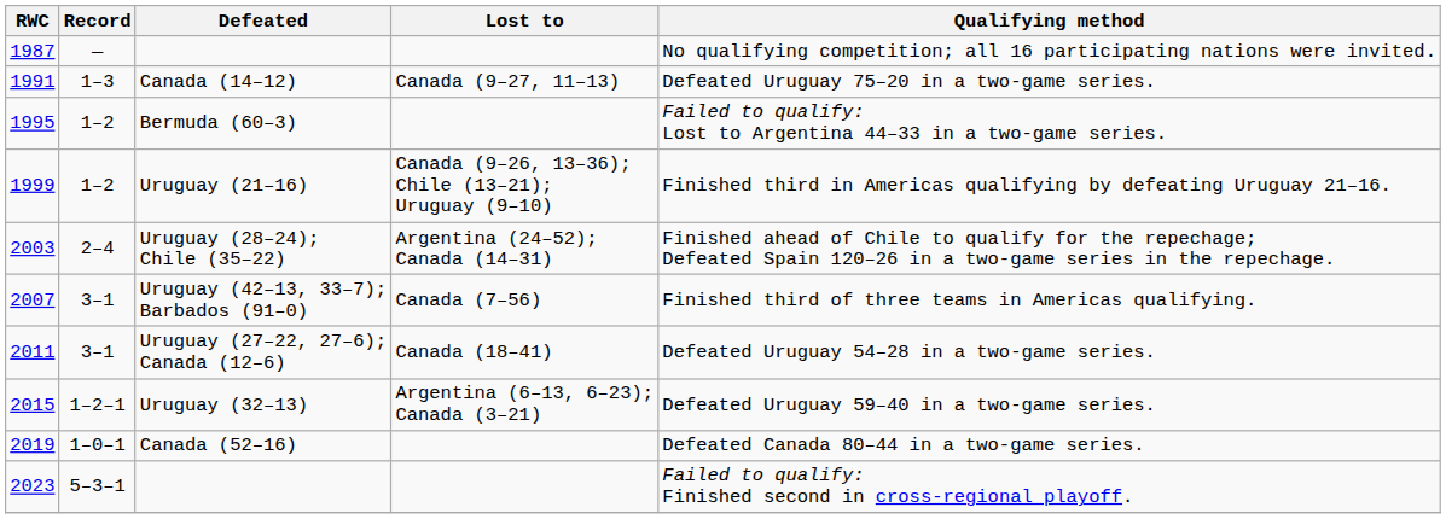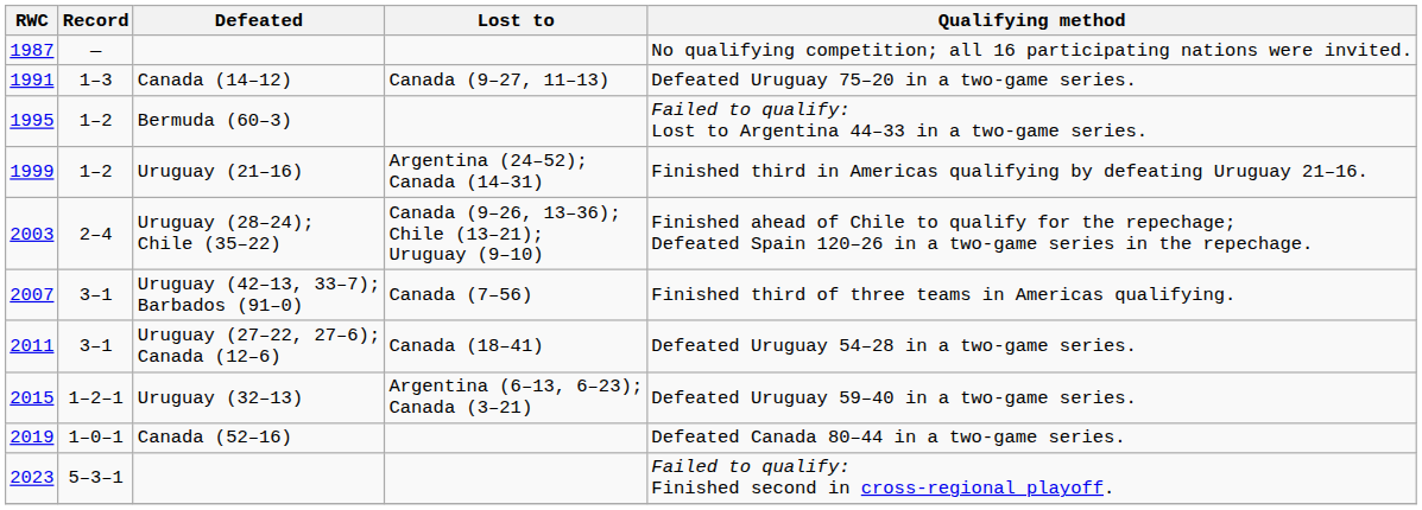 <table class="wikitable sortable">
 <tr>
 <th>RWC</th>
 <th>Record </th>
 <th>Defeated</th>
 <th>Lost to</th>
 <th>Qualifying method</th>
 </tr>
 <tr>
 <td align=center><a href='#'>1987</a></td>
 <td align=center>—</td>
 <td></td>
 <td></td>
 <td>No qualifying competition; all 16 participating nations were invited.</td>
 </tr>
 <tr>
 <td align=center><a href='#'>1991</a></td>
 <td align=center>1–3</td>
 <td>Canada (14–12)</td>
 <td>Canada (9–27, 11–13)</td>
 <td>Defeated Uruguay 75–20 in a two-game series.</td>
 </tr>
 <tr>
 <td align=center><a href='#'>1995</a></td>
 <td align=center>1–2</td>
 <td>Bermuda (60–3)</td>
 <td></td>
 <td><em>Failed to qualify:</em> <br> Lost to Argentina 44–33 in a two-game series.</td>
 </tr>
 <tr>
 <td align=center><a href='#'>1999</a></td>
 <td align=center>1–2</td>
 <td>Uruguay (21–16)</td>
-<td>Canada (9–26, 13–36); <br> Chile (13–21); <br> Uruguay (9–10)</td>
+<td>Argentina (24–52); <br> Canada (14–31)</td>
 <td>Finished third in Americas qualifying by defeating Uruguay 21–16.</td>
 </tr>
 <tr>
 <td align=center><a href='#'>2003</a></td>
 <td align=center>2–4</td>
 <td>Uruguay (28–24); <br> Chile (35–22)</td>
-<td>Argentina (24–52); <br> Canada (14–31)</td>
+<td>Canada (9–26, 13–36); <br> Chile (13–21); <br> Uruguay (9–10)</td>
 <td>Finished ahead of Chile to qualify for the repechage; <br> Defeated Spain 120–26 in a two-game series in the repechage.</td>
 </tr>
 <tr>
 <td align=center><a href='#'>2007</a></td>
 <td align=center>3–1</td>
 <td>Uruguay (42–13, 33–7); <br> Barbados (91–0)</td>
 <td>Canada (7–56)</td>
 <td>Finished third of three teams in Americas qualifying.</td>
 </tr>
 <tr>
 <td align=center><a href='#'>2011</a></td>
 <td align=center>3–1</td>
 <td>Uruguay (27–22, 27–6); <br> Canada (12–6)</td>
 <td>Canada (18–41)</td>
 <td>Defeated Uruguay 54–28 in a two-game series.</td>
 </tr>
 <tr>
 <td align=center><a href='#'>2015</a></td>
 <td align=center>1–2–1</td>
 <td>Uruguay (32–13)</td>
 <td>Argentina (6–13, 6–23); <br> Canada (3–21)</td>
 <td>Defeated Uruguay 59–40 in a two-game series.</td>
 </tr>
 <tr>
 <td align=center><a href='#'>2019</a></td>
 <td align=center>1–0–1</td>
 <td>Canada (52–16)</td>
 <td></td>
 <td>Defeated Canada 80–44 in a two-game series.</td>
 </tr>
 <tr>
 <td align=center><a href='#'>2023</a></td>
 <td align=center>5–3–1</td>
 <td></td>
 <td></td>
 <td><em>Failed to qualify:</em> <br> Finished second in  <a href='#'>cross-regional playoff</a>.</td>
 </tr>
 <tr>
 </tr>
 </table>
